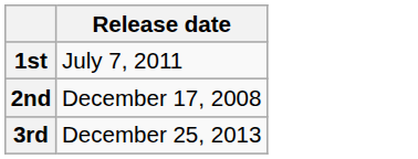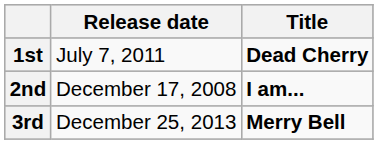 <table class="wikitable" style=font-size:small>
 <tr>
 <th></th>
 <th>Release date</th>
+<th>Title</th>
 </tr>
 <tr>
 <th>1st</th>
 <td>July 7, 2011</td>
+<td><strong>Dead Cherry</strong></td>
 </tr>
 <tr>
 <th>2nd</th>
 <td>December 17, 2008</td>
+<td><strong>I am...</strong></td>
 </tr>
 <tr>
 <th>3rd</th>
 <td>December 25, 2013</td>
+<td><strong>Merry Bell</strong></td>
 </tr>
 </table>
